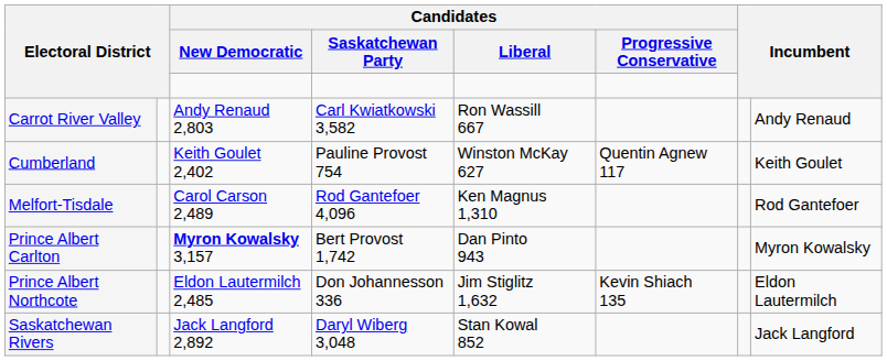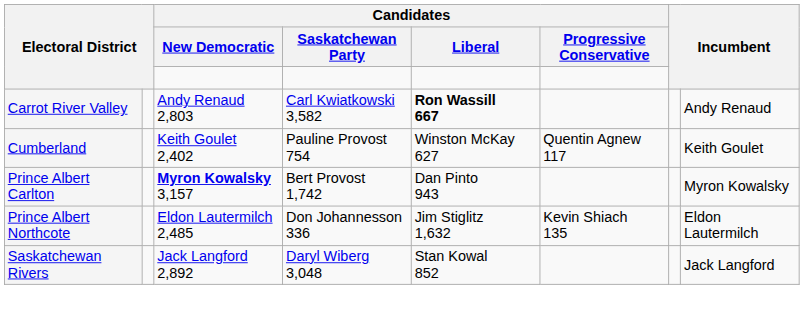 <table class="wikitable" style="width:100%">
 <tr>
 <th style="width:16%;" rowspan=3 colspan=2>Electoral District</th>
 <th colspan=4>Candidates</th>
 <th style="width:14%;" rowspan=3 colspan=2>Incumbent</th>
 </tr>
 <tr>
 <th width=14%><a href='#'>New Democratic</a></th>
 <th width=14%><a href='#'>Saskatchewan<br>Party</a></th>
 <th width=14%><a href='#'>Liberal</a></th>
 <th width=14%><a href='#'>Progressive<br>Conservative</a></th>
 </tr>
 <tr>
 <td width=14% > </td>
 <td width=14% > </td>
 <td width=14% > </td>
 <td width=14% > </td>
 </tr>
 <tr>
 <td bgcolor=whitesmoke><a href='#'>Carrot River Valley</a></td>
 <td> </td>
 <td><a href='#'>Andy Renaud</a><br>2,803</td>
 <td><a href='#'>Carl Kwiatkowski</a><br>3,582</td>
-<td>Ron Wassill<br>667</td>
+<td><strong>Ron Wassill<br>667</strong></td>
 <td></td>
 <td> </td>
 <td>Andy Renaud</td>
 </tr>
 <tr>
 <td bgcolor=whitesmoke><a href='#'>Cumberland</a></td>
 <td> </td>
 <td><a href='#'>Keith Goulet</a><br>2,402</td>
 <td>Pauline Provost<br>754</td>
 <td>Winston McKay<br>627</td>
 <td>Quentin Agnew<br>117</td>
 <td> </td>
 <td>Keith Goulet</td>
-</tr>
-<tr>
-<td bgcolor=whitesmoke><a href='#'>Melfort-Tisdale</a></td>
-<td> </td>
-<td><a href='#'>Carol Carson</a><br>2,489</td>
-<td><a href='#'>Rod Gantefoer</a> <br>4,096</td>
-<td>Ken Magnus<br>1,310</td>
-<td></td>
-<td> </td>
-<td>Rod Gantefoer</td>
 </tr>
 <tr>
 <td bgcolor=whitesmoke><a href='#'>Prince Albert Carlton</a></td>
 <td> </td>
 <td><strong><a href='#'>Myron Kowalsky</a></strong><br>3,157</td>
 <td>Bert Provost <br>1,742</td>
 <td>Dan Pinto<br>943</td>
 <td></td>
 <td> </td>
 <td>Myron Kowalsky</td>
 </tr>
 <tr>
 <td bgcolor=whitesmoke><a href='#'>Prince Albert Northcote</a></td>
 <td> </td>
 <td><a href='#'>Eldon Lautermilch</a><br>2,485</td>
 <td>Don Johannesson<br>336</td>
 <td>Jim Stiglitz<br>1,632</td>
 <td>Kevin Shiach<br>135</td>
 <td> </td>
 <td>Eldon Lautermilch</td>
 </tr>
 <tr>
 <td bgcolor=whitesmoke><a href='#'>Saskatchewan Rivers</a></td>
 <td> </td>
 <td><a href='#'>Jack Langford</a><br>2,892</td>
 <td><a href='#'>Daryl Wiberg</a><br>3,048</td>
 <td>Stan Kowal<br>852</td>
 <td></td>
 <td> </td>
 <td>Jack Langford</td>
 </tr>
 </table>
